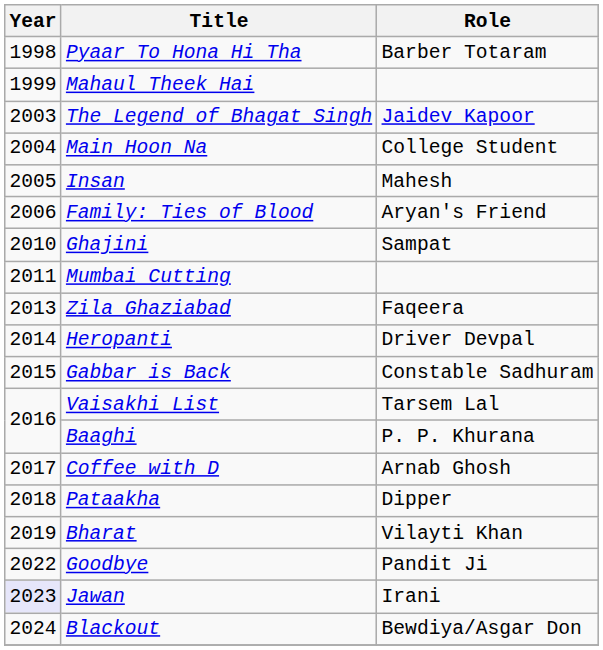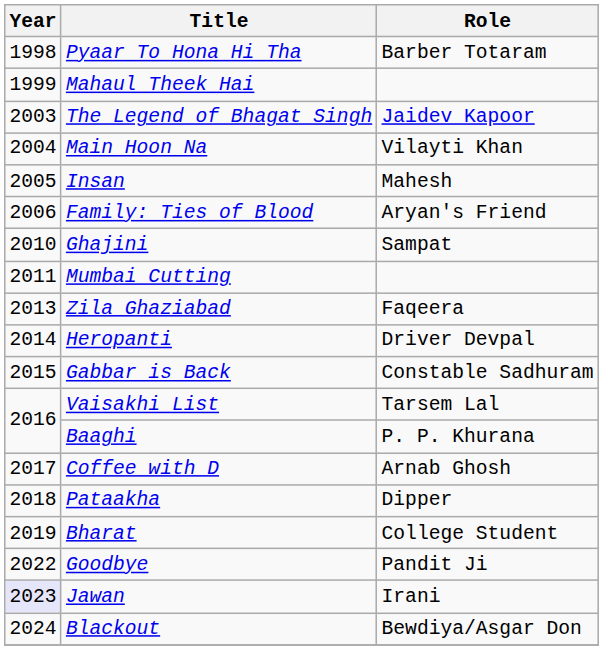 <table class="wikitable sortable">
 <tr>
 <th scope="col">Year</th>
 <th scope="col">Title</th>
 <th scope="col">Role</th>
 </tr>
 <tr>
 <td>1998</td>
 <td><em><a href='#'>Pyaar To Hona Hi Tha</a></em></td>
 <td>Barber Totaram</td>
 </tr>
 <tr>
 <td>1999</td>
 <td><em><a href='#'>Mahaul Theek Hai</a></em></td>
 <td></td>
 </tr>
 <tr>
 <td>2003</td>
 <td><em><a href='#'>The Legend of Bhagat Singh</a></em></td>
 <td><a href='#'>Jaidev Kapoor</a></td>
 </tr>
 <tr>
 <td>2004</td>
 <td><em><a href='#'>Main Hoon Na</a></em></td>
-<td>College Student</td>
+<td>Vilayti Khan</td>
 </tr>
 <tr>
 <td>2005</td>
 <td><em><a href='#'>Insan</a></em></td>
 <td>Mahesh</td>
 </tr>
 <tr>
 <td>2006</td>
 <td><em><a href='#'>Family: Ties of Blood</a></em></td>
 <td>Aryan's Friend</td>
 </tr>
 <tr>
 <td>2010</td>
 <td><em><a href='#'>Ghajini</a></em></td>
 <td>Sampat</td>
 </tr>
 <tr>
 <td>2011</td>
 <td><em><a href='#'>Mumbai Cutting</a></em></td>
 <td></td>
 </tr>
 <tr>
 <td>2013</td>
 <td><em><a href='#'>Zila Ghaziabad</a></em></td>
 <td>Faqeera</td>
 </tr>
 <tr>
 <td>2014</td>
 <td><em><a href='#'>Heropanti</a></em></td>
 <td>Driver Devpal</td>
 </tr>
 <tr>
 <td>2015</td>
 <td><em><a href='#'>Gabbar is Back</a></em></td>
 <td>Constable Sadhuram</td>
 </tr>
 <tr>
 <td rowspan="2">2016</td>
 <td><em><a href='#'>Vaisakhi List</a></em></td>
 <td>Tarsem Lal</td>
 </tr>
 <tr>
 <td><em><a href='#'>Baaghi</a></em></td>
 <td>P. P. Khurana</td>
 </tr>
 <tr>
 <td>2017</td>
 <td><em><a href='#'>Coffee with D</a></em></td>
 <td>Arnab Ghosh</td>
 </tr>
 <tr>
 <td>2018</td>
 <td><em><a href='#'>Pataakha</a></em></td>
 <td>Dipper</td>
 </tr>
 <tr>
 <td>2019</td>
 <td><em><a href='#'>Bharat</a></em></td>
-<td>Vilayti Khan</td>
+<td>College Student</td>
 </tr>
 <tr>
 <td>2022</td>
 <td><em><a href='#'>Goodbye</a></em></td>
 <td>Pandit Ji</td>
 </tr>
 <tr>
 <td style="background: lavender;">2023</td>
 <td><em><a href='#'>Jawan</a></em></td>
 <td>Irani</td>
 </tr>
 <tr>
 <td>2024</td>
 <td><em><a href='#'>Blackout</a></em></td>
 <td>Bewdiya/Asgar Don</td>
 </tr>
 <tr>
 </tr>
 </table>
